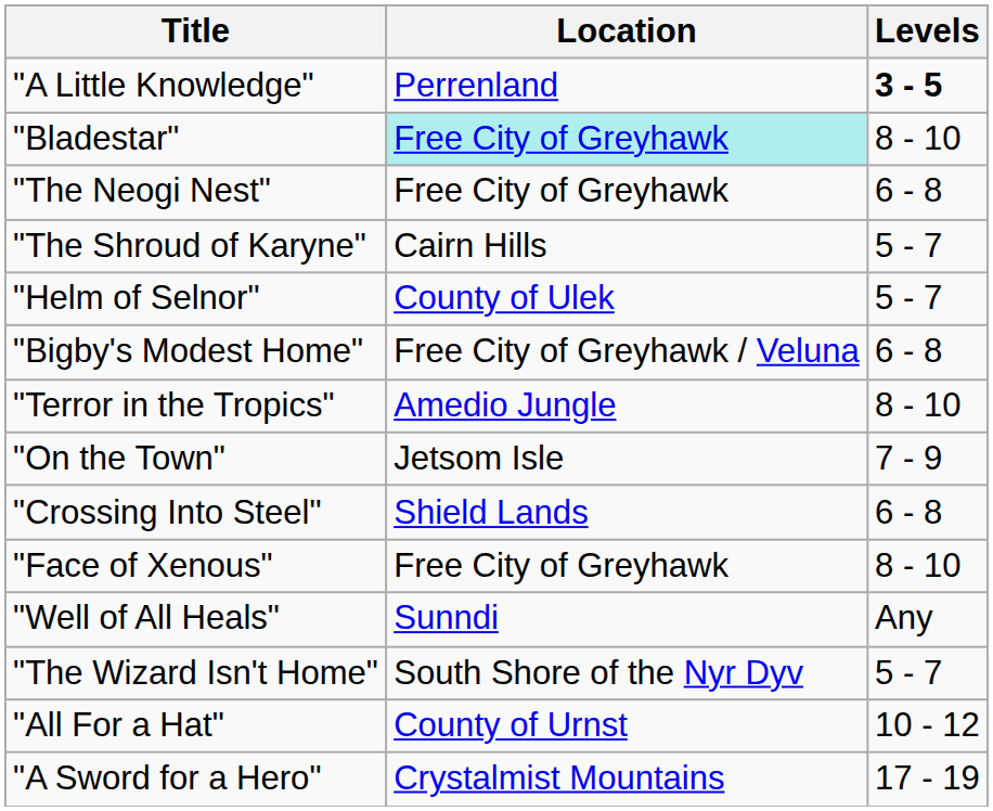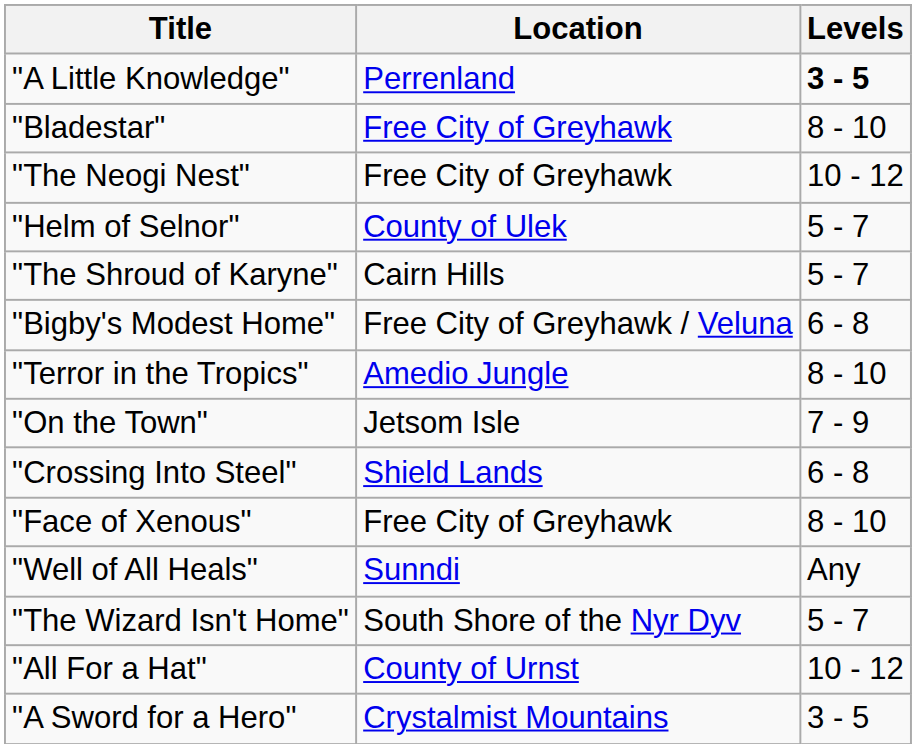 <table class="wikitable">
 <tr>
 <th>Title</th>
 <th>Location</th>
 <th>Levels</th>
 </tr>
 <tr>
 <td>"A Little Knowledge"</td>
 <td><a href='#'>Perrenland</a></td>
 <td><strong>3 - 5</strong></td>
 </tr>
 <tr>
 <td>"Bladestar"</td>
-<td style="background: paleturquoise;"><a href='#'>Free City of Greyhawk</a></td>
+<td><a href='#'>Free City of Greyhawk</a></td>
 <td>8 - 10</td>
 </tr>
 <tr>
 <td>"The Neogi Nest"</td>
 <td>Free City of Greyhawk</td>
-<td>6 - 8</td>
+<td>10 - 12</td>
+</tr>
+<tr>
+<td>"Helm of Selnor"</td>
+<td><a href='#'>County of Ulek</a></td>
+<td>5 - 7</td>
 </tr>
 <tr>
 <td>"The Shroud of Karyne"</td>
 <td>Cairn Hills</td>
-<td>5 - 7</td>
-</tr>
-<tr>
-<td>"Helm of Selnor"</td>
-<td><a href='#'>County of Ulek</a></td>
 <td>5 - 7</td>
 </tr>
 <tr>
 <td>"Bigby's Modest Home"</td>
 <td>Free City of Greyhawk / <a href='#'>Veluna</a></td>
 <td>6 - 8</td>
 </tr>
 <tr>
 <td>"Terror in the Tropics"</td>
 <td><a href='#'>Amedio Jungle</a></td>
 <td>8 - 10</td>
 </tr>
 <tr>
 <td>"On the Town"</td>
 <td>Jetsom Isle</td>
 <td>7 - 9</td>
 </tr>
 <tr>
 <td>"Crossing Into Steel"</td>
 <td><a href='#'>Shield Lands</a></td>
 <td>6 - 8</td>
 </tr>
 <tr>
 <td>"Face of Xenous"</td>
 <td>Free City of Greyhawk</td>
 <td>8 - 10</td>
 </tr>
 <tr>
 <td>"Well of All Heals"</td>
 <td><a href='#'>Sunndi</a></td>
 <td>Any</td>
 </tr>
 <tr>
 <td>"The Wizard Isn't Home"</td>
 <td>South Shore of the <a href='#'>Nyr Dyv</a></td>
 <td>5 - 7</td>
 </tr>
 <tr>
 <td>"All For a Hat"</td>
 <td><a href='#'>County of Urnst</a></td>
 <td>10 - 12</td>
 </tr>
 <tr>
 <td>"A Sword for a Hero"</td>
 <td><a href='#'>Crystalmist Mountains</a></td>
-<td>17 - 19</td>
+<td>3 - 5</td>
 </tr>
 </table>
